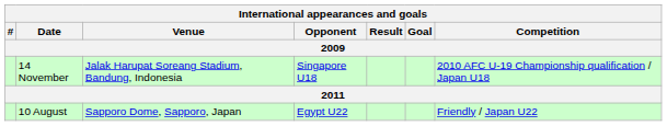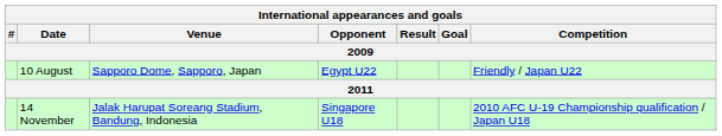 <table class="wikitable mw-collapsible mw-collapsed" style="font-size:90%">
 <tr>
 <th colspan="7"><strong>International appearances and goals</strong></th>
 </tr>
 <tr>
 <th>#</th>
 <th>Date</th>
 <th>Venue</th>
 <th>Opponent</th>
 <th>Result</th>
 <th>Goal</th>
 <th>Competition</th>
 </tr>
 <tr>
 <th colspan="7"><strong>2009</strong></th>
 </tr>
 <tr style="background:#cfc;">
 <td></td>
+<td>10 August</td>
+<td><a href='#'>Sapporo Dome</a>, <a href='#'>Sapporo</a>, Japan</td>
+<td> <a href='#'>Egypt U22</a></td>
+<td></td>
+<td></td>
+<td><a href='#'>Friendly</a> / <a href='#'>Japan U22</a></td>
+</tr>
+<tr>
+<th colspan="7"><strong>2011</strong></th>
+</tr>
+<tr style="background:#cfc;">
+<td></td>
 <td>14 November</td>
 <td><a href='#'>Jalak Harupat Soreang Stadium</a>, <a href='#'>Bandung</a>, Indonesia</td>
 <td> <a href='#'>Singapore U18</a></td>
 <td></td>
 <td></td>
 <td><a href='#'>2010 AFC U-19 Championship qualification</a> / <a href='#'>Japan U18</a></td>
 </tr>
-<tr>
-<th colspan="7"><strong>2011</strong></th>
-</tr>
-<tr style="background:#cfc;">
-<td></td>
-<td>10 August</td>
-<td><a href='#'>Sapporo Dome</a>, <a href='#'>Sapporo</a>, Japan</td>
-<td> <a href='#'>Egypt U22</a></td>
-<td></td>
-<td></td>
-<td><a href='#'>Friendly</a> / <a href='#'>Japan U22</a></td>
-</tr>
 </table>
